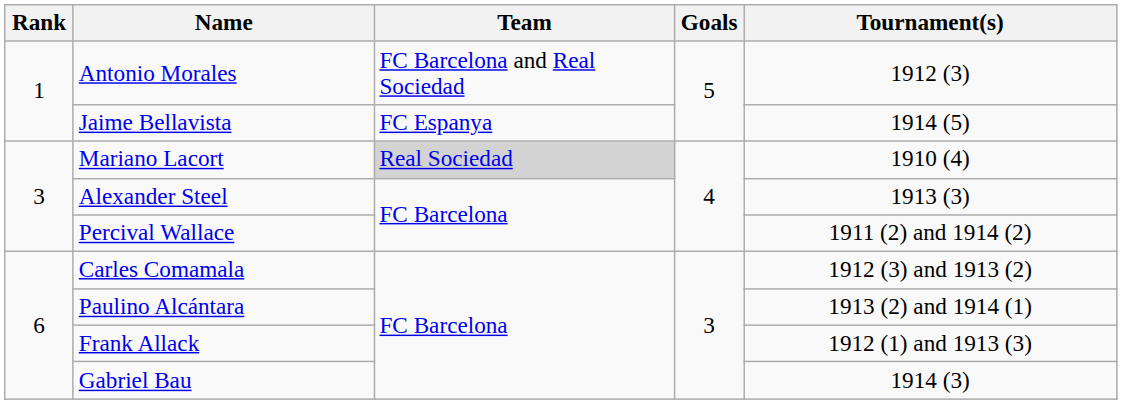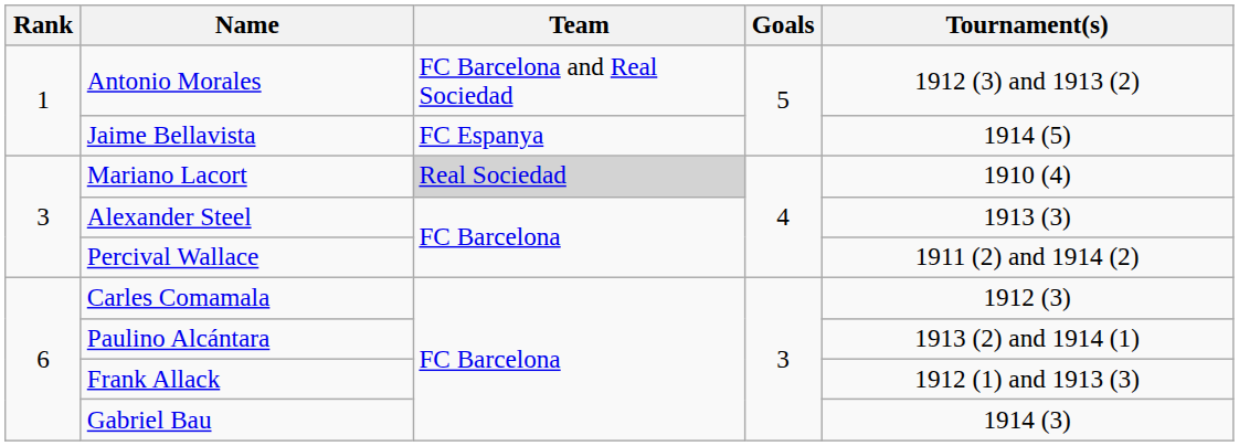 <table class="wikitable" style="text-align: center;">
 <tr>
 <th style="width: 40px;">Rank</th>
 <th style="width: 200px;">Name</th>
 <th style="width: 200px;">Team</th>
 <th style="width: 40px;">Goals</th>
 <th style="width: 250px;">Tournament(s)</th>
 </tr>
 <tr>
 <td rowspan="2">1</td>
 <td align="left"> <a href='#'>Antonio Morales</a></td>
 <td align="left"><a href='#'>FC Barcelona</a> and <a href='#'>Real Sociedad</a></td>
 <td rowspan="2">5</td>
-<td>1912 (3)</td>
+<td>1912 (3) and 1913 (2)</td>
 </tr>
 <tr>
 <td align="left"> <a href='#'>Jaime Bellavista</a></td>
 <td align="left"><a href='#'>FC Espanya</a></td>
 <td>1914 (5)</td>
 </tr>
 <tr>
 <td rowspan="3">3</td>
 <td align="left"> <a href='#'>Mariano Lacort</a></td>
 <td align="left" style="background: lightgrey;"><a href='#'>Real Sociedad</a></td>
 <td rowspan="3">4</td>
 <td>1910 (4)</td>
 </tr>
 <tr>
 <td align="left"> <a href='#'>Alexander Steel</a></td>
 <td rowspan="2" align="left"><a href='#'>FC Barcelona</a></td>
 <td>1913 (3)</td>
 </tr>
 <tr>
 <td align="left"> <a href='#'>Percival Wallace</a></td>
 <td>1911 (2) and 1914 (2)</td>
 </tr>
 <tr>
 <td rowspan="4">6</td>
 <td align="left"> <a href='#'>Carles Comamala</a></td>
 <td rowspan="4" align="left"><a href='#'>FC Barcelona</a></td>
 <td rowspan="4">3</td>
-<td>1912 (3) and 1913 (2)</td>
+<td>1912 (3)</td>
 </tr>
 <tr>
 <td align="left"> <a href='#'>Paulino Alcántara</a></td>
 <td>1913 (2) and 1914 (1)</td>
 </tr>
 <tr>
 <td align="left"> <a href='#'>Frank Allack</a></td>
 <td>1912 (1) and 1913 (3)</td>
 </tr>
 <tr>
 <td align="left"> <a href='#'>Gabriel Bau</a></td>
 <td>1914 (3)</td>
 </tr>
 </table>
